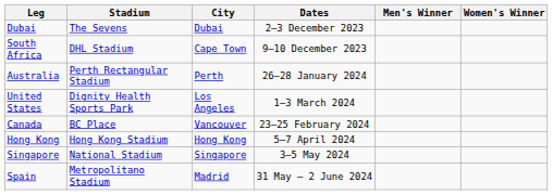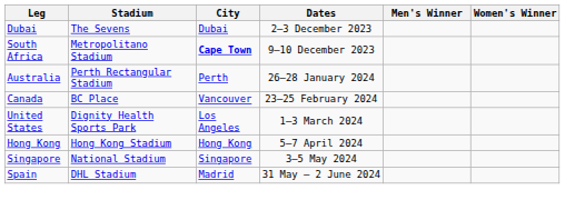 <table class="wikitable sortable"  text-align:left;">
 <tr bgcolor="#efefef">
 <th style="width:6.0em;">Leg</th>
 <th style="width:12.5em;">Stadium</th>
 <th style="width:6.0em;">City</th>
 <th>Dates</th>
 <th style="width:8.5em;">Men's Winner</th>
 <th style="width:8.5em;">Women's Winner</th>
 </tr>
 <tr>
 <td><a href='#'>Dubai</a></td>
 <td><a href='#'>The Sevens</a></td>
 <td><a href='#'>Dubai</a></td>
 <td align=center>2–3 December 2023</td>
 <td></td>
 <td></td>
 </tr>
 <tr>
 <td><a href='#'>South Africa</a></td>
-<td><a href='#'>DHL Stadium</a></td>
-<td><a href='#'>Cape Town</a></td>
+<td><a href='#'>Metropolitano Stadium</a></td>
+<td><strong><a href='#'>Cape Town</a></strong></td>
 <td align=center>9–10 December 2023</td>
 <td></td>
 <td></td>
 </tr>
 <tr>
 <td><a href='#'>Australia</a></td>
 <td><a href='#'>Perth Rectangular Stadium</a></td>
 <td><a href='#'>Perth</a></td>
 <td align=center>26–28 January 2024</td>
 <td></td>
 <td></td>
 </tr>
 <tr>
+<td><a href='#'>Canada</a></td>
+<td><a href='#'>BC Place</a></td>
+<td><a href='#'>Vancouver</a></td>
+<td align=center>23–25 February 2024</td>
+<td></td>
+<td></td>
+</tr>
+<tr>
 <td><a href='#'>United States</a></td>
 <td><a href='#'>Dignity Health Sports Park</a></td>
 <td><a href='#'>Los Angeles</a></td>
 <td align=center>1–3 March 2024</td>
-<td></td>
-<td></td>
-</tr>
-<tr>
-<td><a href='#'>Canada</a></td>
-<td><a href='#'>BC Place</a></td>
-<td><a href='#'>Vancouver</a></td>
-<td align=center>23–25 February 2024</td>
 <td></td>
 <td></td>
 </tr>
 <tr>
 <td><a href='#'>Hong Kong</a></td>
 <td><a href='#'>Hong Kong Stadium</a></td>
 <td><a href='#'>Hong Kong</a></td>
 <td align=center>5–7 April 2024</td>
 <td></td>
 <td></td>
 </tr>
 <tr>
 <td><a href='#'>Singapore</a></td>
 <td><a href='#'>National Stadium</a></td>
 <td><a href='#'>Singapore</a></td>
 <td align=center>3–5 May 2024</td>
 <td></td>
 <td></td>
 </tr>
 <tr>
 <td><a href='#'>Spain</a></td>
-<td><a href='#'>Metropolitano Stadium</a></td>
+<td><a href='#'>DHL Stadium</a></td>
 <td><a href='#'>Madrid</a></td>
 <td align=center>31 May – 2 June 2024</td>
 <td><strong></strong></td>
 <td><strong></strong></td>
 </tr>
 </table>
